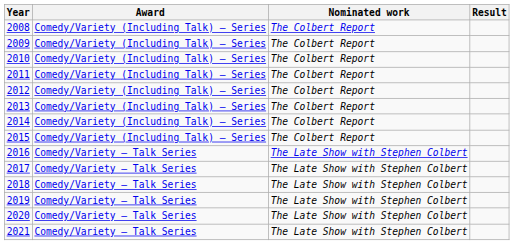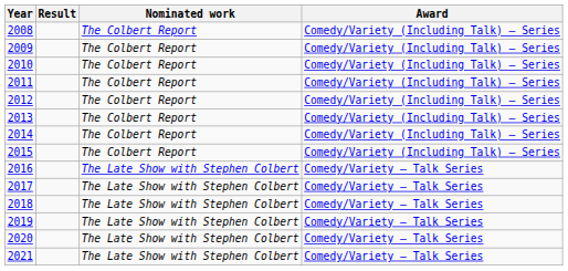 <table class="wikitable sortable">
 <tr>
 <th>Year</th>
+<th>Result</th>
+<th>Nominated work</th>
 <th>Award</th>
-<th>Nominated work</th>
-<th>Result</th>
 </tr>
 <tr>
 <td><a href='#'>2008</a></td>
+<td></td>
+<td><em><a href='#'>The Colbert Report</a></em></td>
 <td><a href='#'>Comedy/Variety (Including Talk) – Series</a></td>
-<td><em><a href='#'>The Colbert Report</a></em></td>
-<td></td>
 </tr>
 <tr>
 <td><a href='#'>2009</a></td>
+<td></td>
+<td><em>The Colbert Report</em></td>
 <td><a href='#'>Comedy/Variety (Including Talk) – Series</a></td>
-<td><em>The Colbert Report</em></td>
-<td></td>
 </tr>
 <tr>
 <td><a href='#'>2010</a></td>
+<td></td>
+<td><em>The Colbert Report</em></td>
 <td><a href='#'>Comedy/Variety (Including Talk) – Series</a></td>
-<td><em>The Colbert Report</em></td>
-<td></td>
 </tr>
 <tr>
 <td><a href='#'>2011</a></td>
+<td></td>
+<td><em>The Colbert Report</em></td>
 <td><a href='#'>Comedy/Variety (Including Talk) – Series</a></td>
-<td><em>The Colbert Report</em></td>
-<td></td>
 </tr>
 <tr>
 <td><a href='#'>2012</a></td>
+<td></td>
+<td><em>The Colbert Report</em></td>
 <td><a href='#'>Comedy/Variety (Including Talk) – Series</a></td>
-<td><em>The Colbert Report</em></td>
-<td></td>
 </tr>
 <tr>
 <td><a href='#'>2013</a></td>
+<td></td>
+<td><em>The Colbert Report</em></td>
 <td><a href='#'>Comedy/Variety (Including Talk) – Series</a></td>
-<td><em>The Colbert Report</em></td>
-<td></td>
 </tr>
 <tr>
 <td><a href='#'>2014</a></td>
+<td></td>
+<td><em>The Colbert Report</em></td>
 <td><a href='#'>Comedy/Variety (Including Talk) – Series</a></td>
-<td><em>The Colbert Report</em></td>
-<td></td>
 </tr>
 <tr>
 <td><a href='#'>2015</a></td>
+<td></td>
+<td><em>The Colbert Report</em></td>
 <td><a href='#'>Comedy/Variety (Including Talk) – Series</a></td>
-<td><em>The Colbert Report</em></td>
-<td></td>
 </tr>
 <tr>
 <td><a href='#'>2016</a></td>
+<td></td>
+<td><em><a href='#'>The Late Show with Stephen Colbert</a></em></td>
 <td><a href='#'>Comedy/Variety – Talk Series</a></td>
-<td><em><a href='#'>The Late Show with Stephen Colbert</a></em></td>
-<td></td>
 </tr>
 <tr>
 <td><a href='#'>2017</a></td>
+<td></td>
+<td><em>The Late Show with Stephen Colbert</em></td>
 <td><a href='#'>Comedy/Variety – Talk Series</a></td>
-<td><em>The Late Show with Stephen Colbert</em></td>
-<td></td>
 </tr>
 <tr>
 <td><a href='#'>2018</a></td>
+<td></td>
+<td><em>The Late Show with Stephen Colbert</em></td>
 <td><a href='#'>Comedy/Variety – Talk Series</a></td>
-<td><em>The Late Show with Stephen Colbert</em></td>
-<td></td>
 </tr>
 <tr>
 <td><a href='#'>2019</a></td>
+<td></td>
+<td><em>The Late Show with Stephen Colbert</em></td>
 <td><a href='#'>Comedy/Variety – Talk Series</a></td>
-<td><em>The Late Show with Stephen Colbert</em></td>
-<td></td>
 </tr>
 <tr>
 <td><a href='#'>2020</a></td>
+<td></td>
+<td><em>The Late Show with Stephen Colbert</em></td>
 <td><a href='#'>Comedy/Variety – Talk Series</a></td>
-<td><em>The Late Show with Stephen Colbert</em></td>
-<td></td>
 </tr>
 <tr>
 <td><a href='#'>2021</a></td>
+<td></td>
+<td><em>The Late Show with Stephen Colbert</em></td>
 <td><a href='#'>Comedy/Variety – Talk Series</a></td>
-<td><em>The Late Show with Stephen Colbert</em></td>
-<td></td>
 </tr>
 </table>
